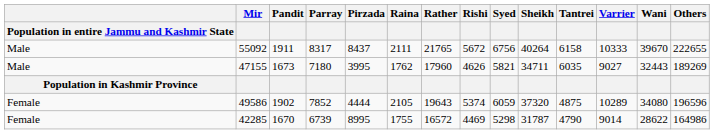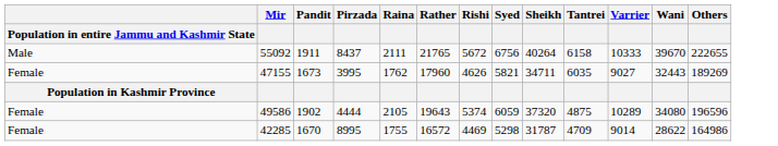 <table class="wikitable">
 <tr>
 <th></th>
 <th><a href='#'>Mir</a></th>
 <th>Pandit</th>
-<th>Parray</th>
 <th>Pirzada</th>
 <th>Raina</th>
 <th>Rather</th>
 <th>Rishi</th>
 <th>Syed</th>
 <th>Sheikh</th>
 <th>Tantrei</th>
 <th><a href='#'>Varrier</a></th>
 <th>Wani</th>
 <th>Others</th>
 </tr>
 <tr>
 <th>Population in entire <a href='#'>Jammu and Kashmir</a> State</th>
 <th></th>
 <th></th>
 <th></th>
 <th></th>
 <th></th>
 <th></th>
 <th></th>
 <th></th>
 <th></th>
 <th></th>
 <th></th>
 <th></th>
-<th></th>
 </tr>
 <tr>
 <td>Male</td>
 <td>55092</td>
 <td>1911</td>
-<td>8317</td>
 <td>8437</td>
 <td>2111</td>
 <td>21765</td>
 <td>5672</td>
 <td>6756</td>
 <td>40264</td>
 <td>6158</td>
 <td>10333</td>
 <td>39670</td>
 <td>222655</td>
 </tr>
 <tr>
-<td>Male</td>
+<td>Female</td>
 <td>47155</td>
 <td>1673</td>
-<td>7180</td>
 <td>3995</td>
 <td>1762</td>
 <td>17960</td>
 <td>4626</td>
 <td>5821</td>
 <td>34711</td>
 <td>6035</td>
 <td>9027</td>
 <td>32443</td>
 <td>189269</td>
 </tr>
 <tr>
 <th>Population in Kashmir Province</th>
 <th></th>
 <th></th>
 <th></th>
 <th></th>
 <th></th>
 <th></th>
 <th></th>
 <th></th>
 <th></th>
 <th></th>
 <th></th>
 <th></th>
-<th></th>
 </tr>
 <tr>
 <td>Female</td>
 <td>49586</td>
 <td>1902</td>
-<td>7852</td>
 <td>4444</td>
 <td>2105</td>
 <td>19643</td>
 <td>5374</td>
 <td>6059</td>
 <td>37320</td>
 <td>4875</td>
 <td>10289</td>
 <td>34080</td>
 <td>196596</td>
 </tr>
 <tr>
 <td>Female</td>
 <td>42285</td>
 <td>1670</td>
-<td>6739</td>
 <td>8995</td>
 <td>1755</td>
 <td>16572</td>
 <td>4469</td>
 <td>5298</td>
 <td>31787</td>
-<td>4790</td>
+<td>4709</td>
 <td>9014</td>
 <td>28622</td>
 <td>164986</td>
 </tr>
 </table>
